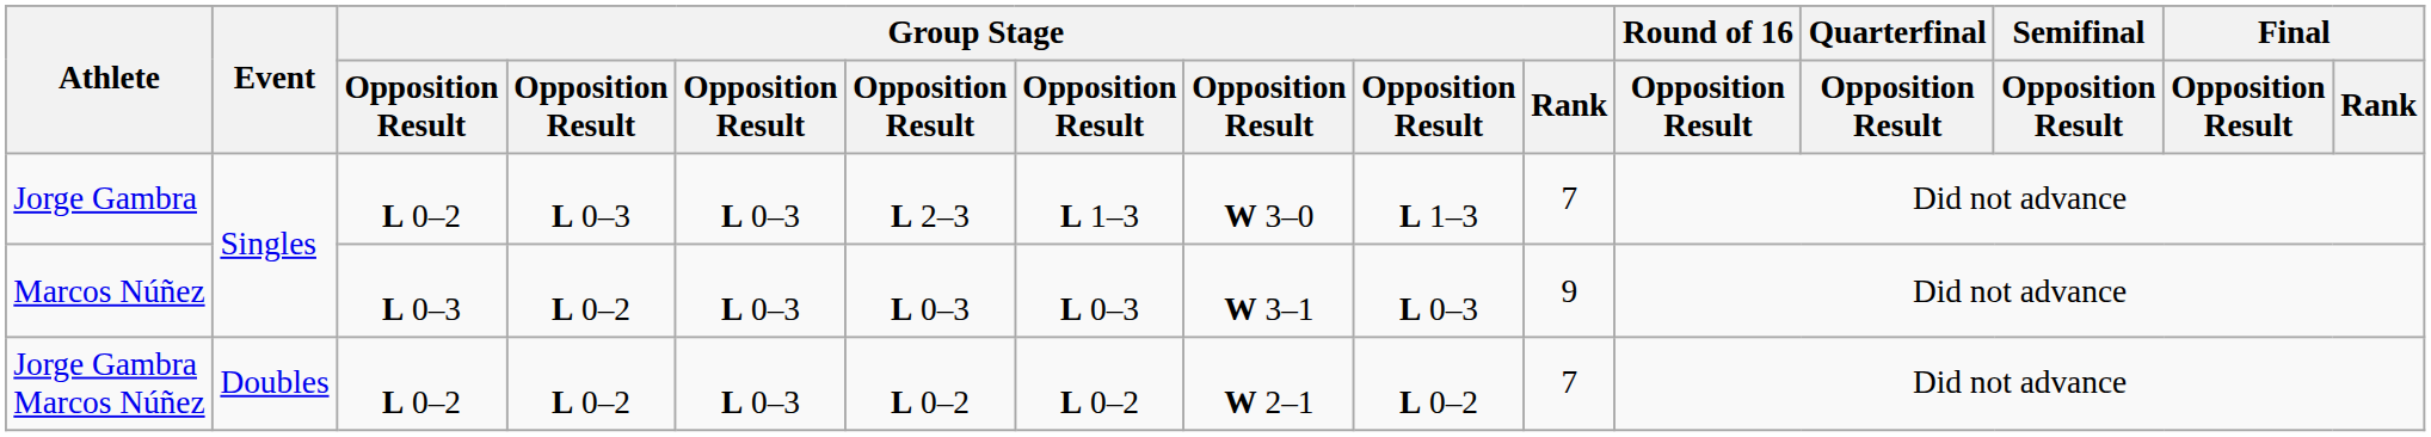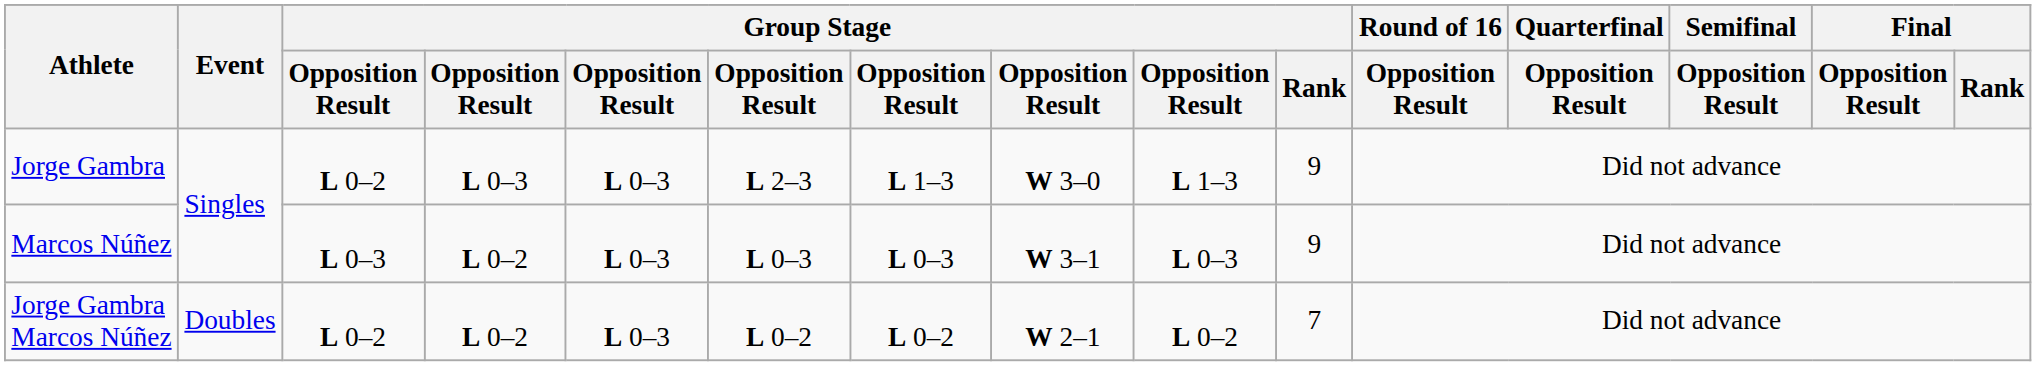 <table class=wikitable style="font-size:90%">
 <tr>
 <th rowspan="2">Athlete</th>
 <th rowspan="2">Event</th>
 <th colspan="8">Group Stage</th>
 <th>Round of 16</th>
 <th>Quarterfinal</th>
 <th>Semifinal</th>
 <th colspan=2>Final</th>
 </tr>
 <tr>
 <th>Opposition<br>Result</th>
 <th>Opposition<br>Result</th>
 <th>Opposition<br>Result</th>
 <th>Opposition<br>Result</th>
 <th>Opposition<br>Result</th>
 <th>Opposition<br>Result</th>
 <th>Opposition<br>Result</th>
 <th>Rank</th>
 <th>Opposition<br>Result</th>
 <th>Opposition<br>Result</th>
 <th>Opposition<br>Result</th>
 <th>Opposition<br>Result</th>
 <th>Rank</th>
 </tr>
 <tr align=center>
 <td align=left><a href='#'>Jorge Gambra</a></td>
 <td align=left rowspan=2><a href='#'>Singles</a></td>
 <td><br><strong>L</strong> 0–2</td>
 <td><br><strong>L</strong> 0–3</td>
 <td><br><strong>L</strong> 0–3</td>
 <td><br><strong>L</strong> 2–3</td>
 <td><br><strong>L</strong> 1–3</td>
 <td><br><strong>W</strong> 3–0</td>
 <td><br><strong>L</strong> 1–3</td>
-<td>7</td>
+<td>9</td>
 <td colspan=5>Did not advance</td>
 </tr>
 <tr align=center>
 <td align=left><a href='#'>Marcos Núñez</a></td>
 <td><br><strong>L</strong> 0–3</td>
 <td><br><strong>L</strong> 0–2</td>
 <td><br><strong>L</strong> 0–3</td>
 <td><br><strong>L</strong> 0–3</td>
 <td><br><strong>L</strong> 0–3</td>
 <td><br><strong>W</strong> 3–1</td>
 <td><br><strong>L</strong> 0–3</td>
 <td>9</td>
 <td colspan=5>Did not advance</td>
 </tr>
 <tr align=center>
 <td align=left><a href='#'>Jorge Gambra</a><br><a href='#'>Marcos Núñez</a></td>
 <td align=left><a href='#'>Doubles</a></td>
 <td><br><strong>L</strong> 0–2</td>
 <td><br><strong>L</strong> 0–2</td>
 <td><br><strong>L</strong> 0–3</td>
 <td><br><strong>L</strong> 0–2</td>
 <td><br><strong>L</strong> 0–2</td>
 <td><br><strong>W</strong> 2–1</td>
 <td><br><strong>L</strong> 0–2</td>
 <td>7</td>
 <td colspan=5>Did not advance</td>
 </tr>
 </table>
